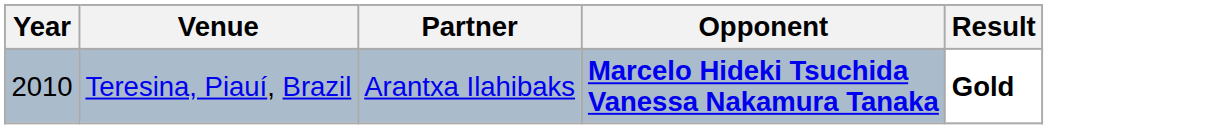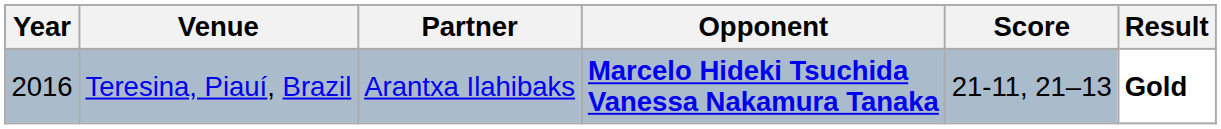 <table class="sortable wikitable" style="font-size: 90%;">
 <tr>
 <th>Year</th>
 <th>Venue</th>
 <th>Partner</th>
 <th>Opponent</th>
+<th>Score</th>
 <th>Result</th>
 </tr>
 <tr style="background:#AABBCC">
-<td align="center">2010</td>
+<td align="center">2016</td>
 <td align="left"><a href='#'>Teresina, Piauí</a>, <a href='#'>Brazil</a></td>
 <td align="left"> <a href='#'>Arantxa Ilahibaks</a></td>
 <td align="left"><strong> <a href='#'>Marcelo Hideki Tsuchida</a> <br>  <a href='#'>Vanessa Nakamura Tanaka</a></strong></td>
+<td align="left">21-11, 21–13</td>
 <td style="text-align:left; background:white"> <strong>Gold</strong></td>
 </tr>
 </table>
